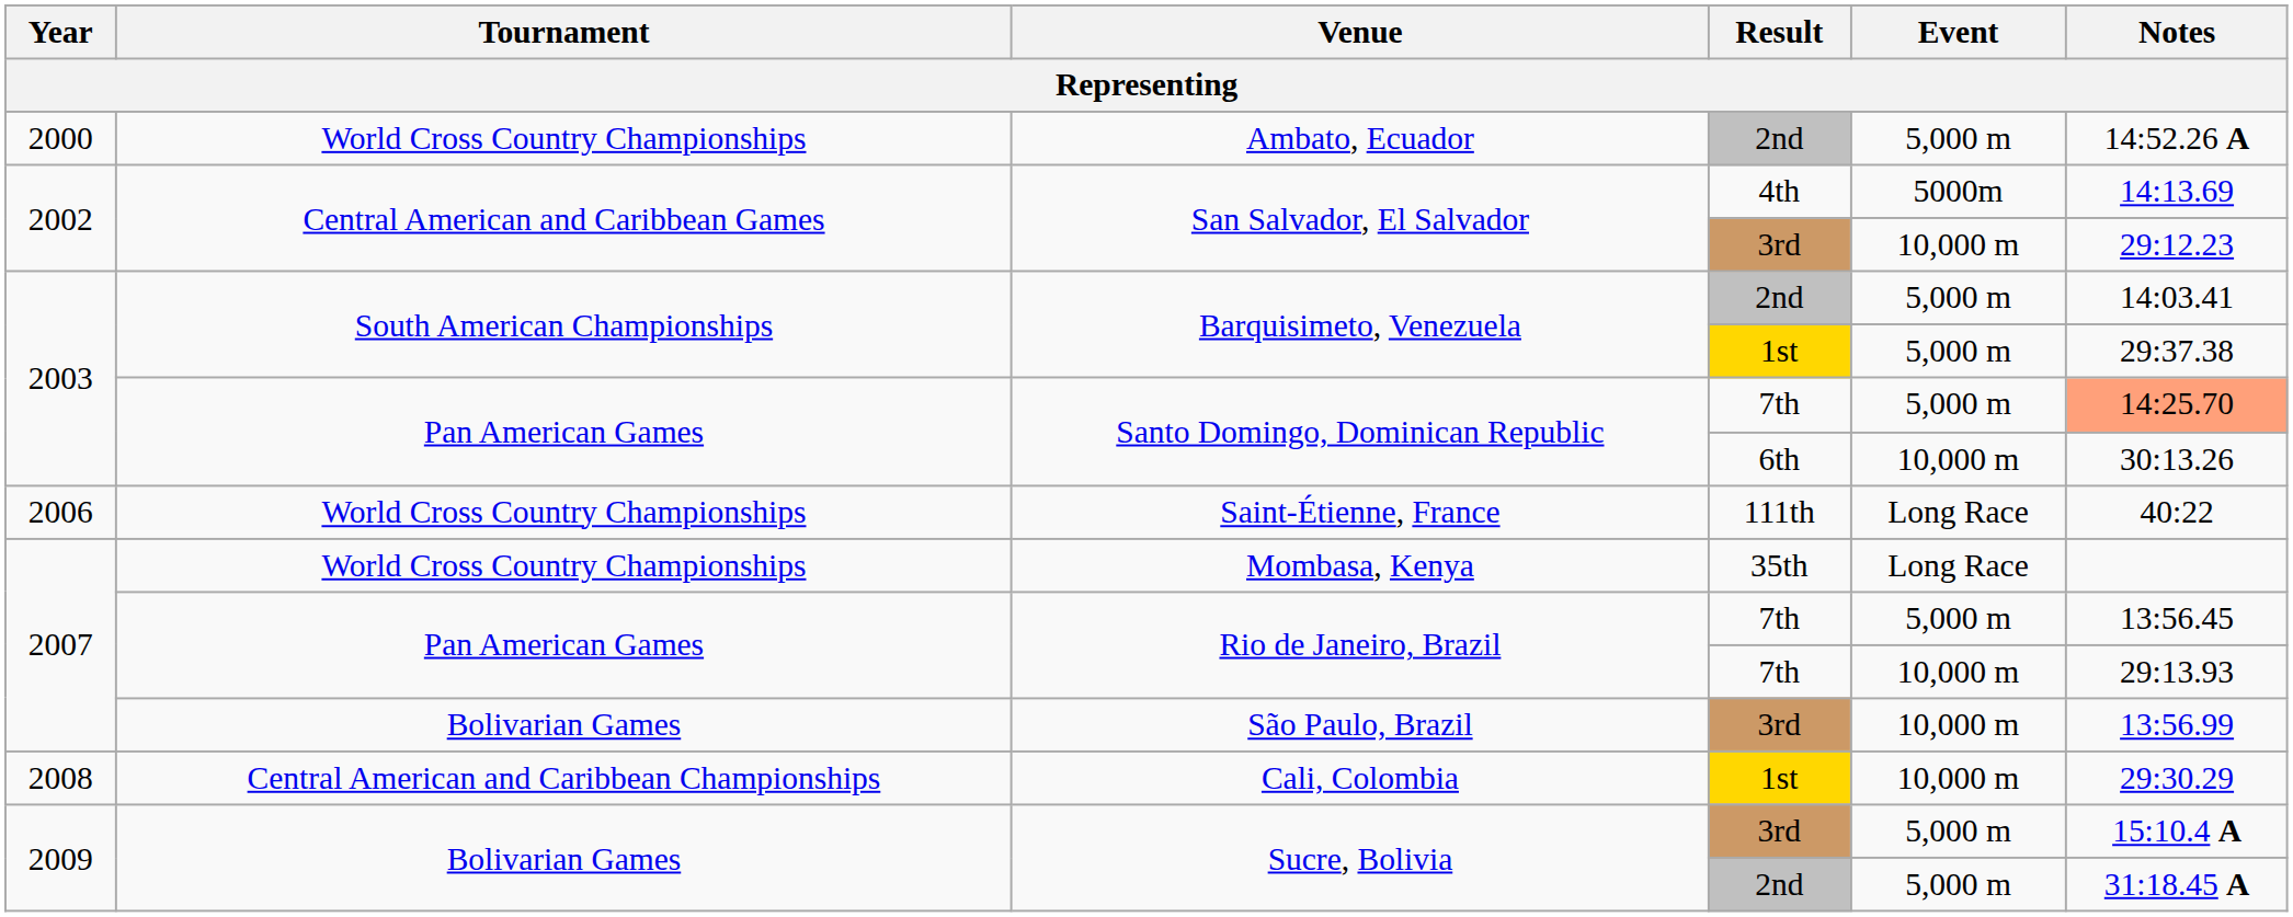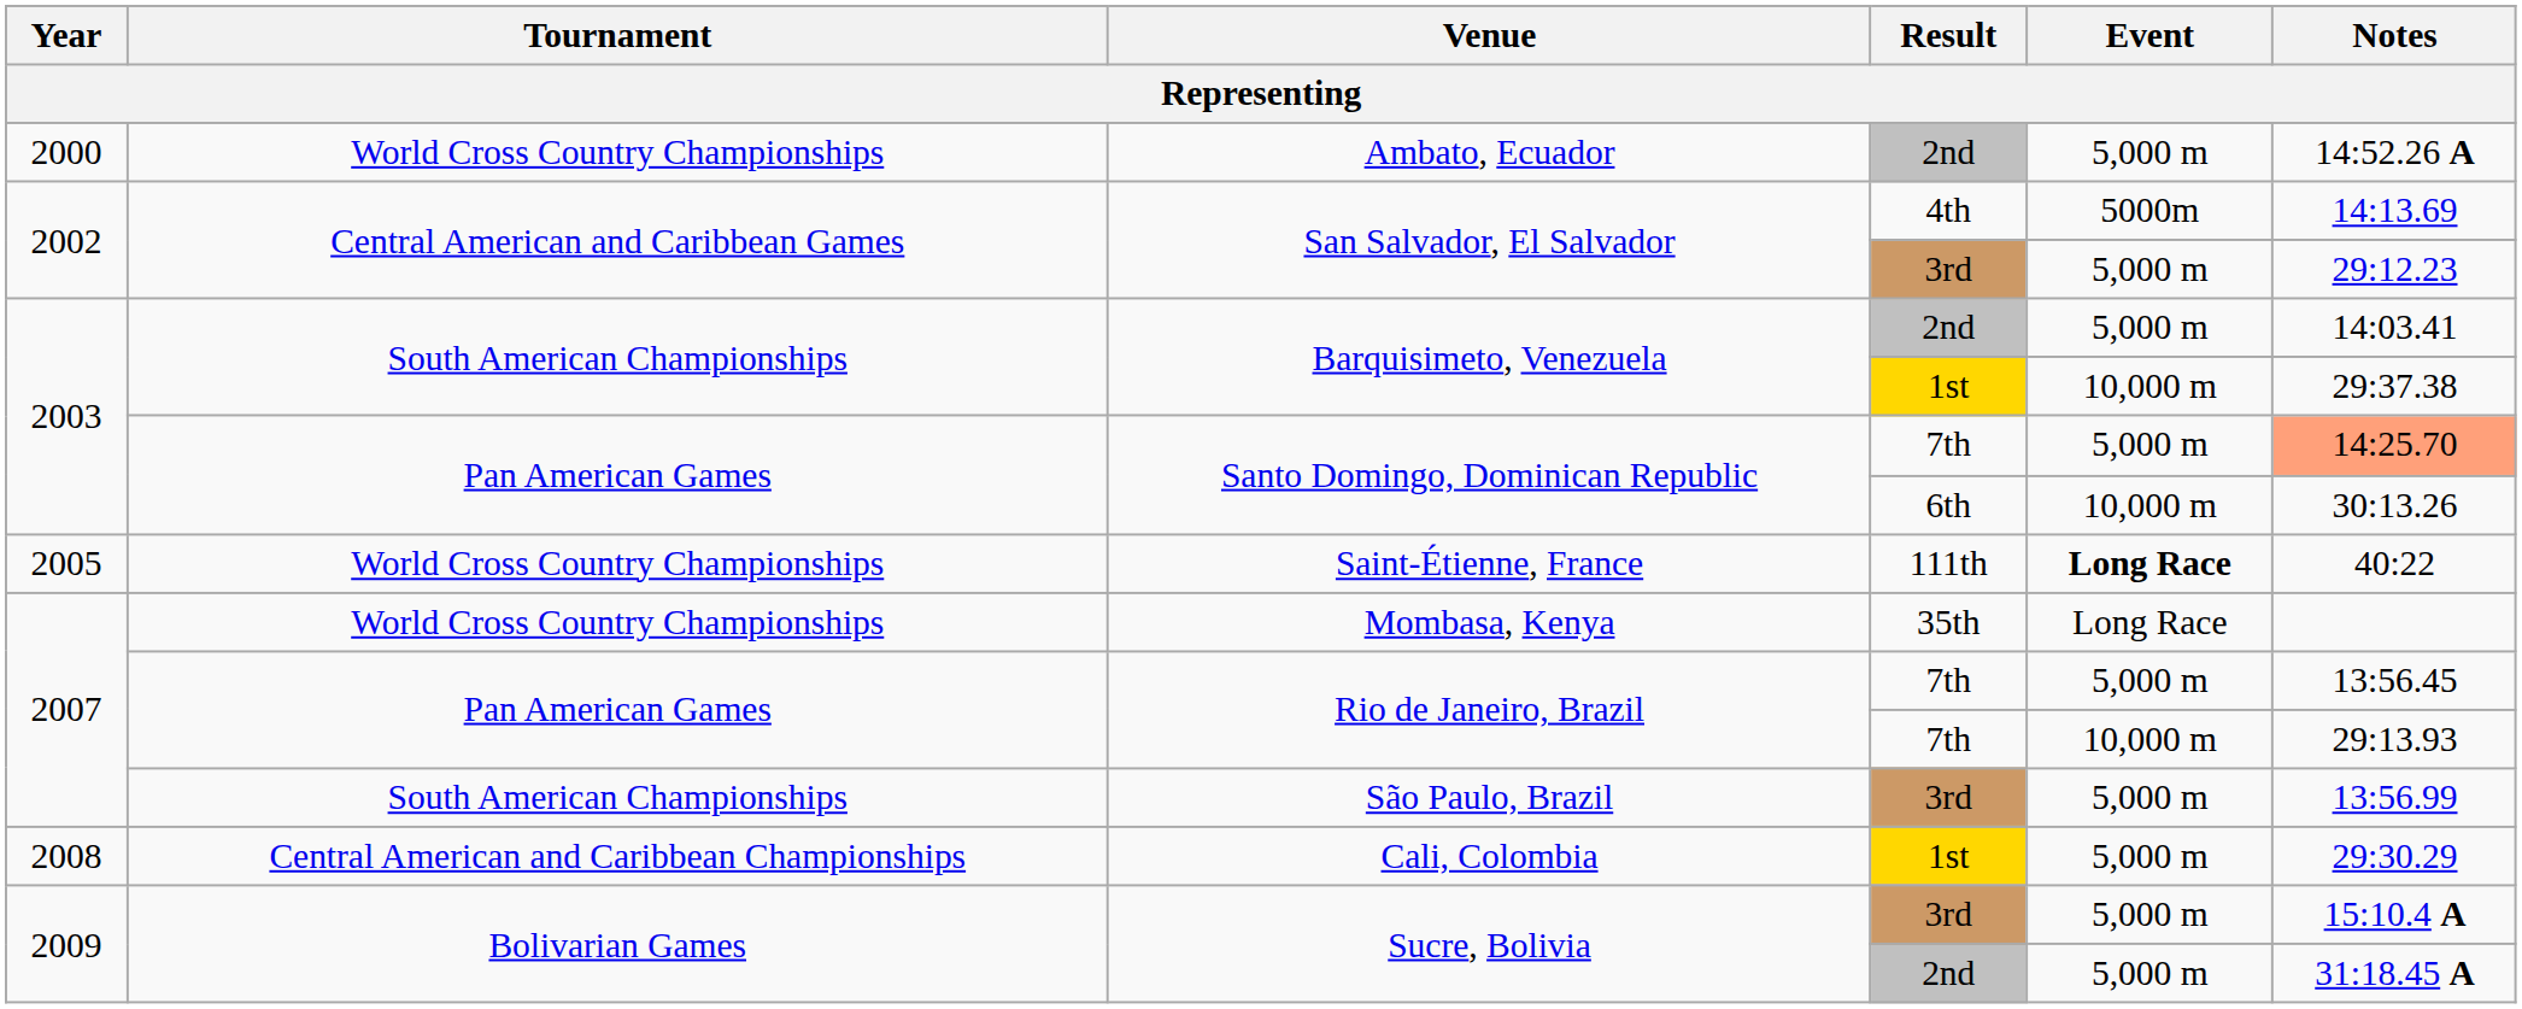 <table class="wikitable" style=" text-align:center; font-size:95%;" width="85%">
 <tr>
 <th>Year</th>
 <th>Tournament</th>
 <th>Venue</th>
 <th>Result</th>
 <th>Event</th>
 <th>Notes</th>
 </tr>
 <tr>
 <th colspan="6">Representing </th>
 </tr>
 <tr>
 <td>2000</td>
 <td><a href='#'>World Cross Country Championships</a></td>
 <td><a href='#'>Ambato</a>, <a href='#'>Ecuador</a></td>
 <td bgcolor=silver>2nd</td>
 <td>5,000 m</td>
 <td>14:52.26 <strong>A</strong></td>
 </tr>
 <tr>
 <td rowspan=2>2002</td>
 <td rowspan=2><a href='#'>Central American and Caribbean Games</a></td>
 <td rowspan=2><a href='#'>San Salvador</a>, <a href='#'>El Salvador</a></td>
 <td>4th</td>
 <td>5000m</td>
 <td><a href='#'>14:13.69</a></td>
 </tr>
 <tr>
 <td bgcolor="cc9966">3rd</td>
-<td>10,000 m</td>
+<td>5,000 m</td>
 <td><a href='#'>29:12.23</a></td>
 </tr>
 <tr>
 <td rowspan=4>2003</td>
 <td rowspan=2><a href='#'>South American Championships</a></td>
 <td rowspan=2><a href='#'>Barquisimeto</a>, <a href='#'>Venezuela</a></td>
 <td bgcolor="silver">2nd</td>
 <td>5,000 m</td>
 <td>14:03.41</td>
 </tr>
 <tr>
 <td bgcolor="gold">1st</td>
-<td>5,000 m</td>
+<td>10,000 m</td>
 <td>29:37.38</td>
 </tr>
 <tr>
 <td rowspan=2><a href='#'>Pan American Games</a></td>
 <td rowspan=2><a href='#'>Santo Domingo, Dominican Republic</a></td>
 <td>7th</td>
 <td>5,000 m</td>
 <td style="background: lightsalmon;">14:25.70</td>
 </tr>
 <tr>
 <td>6th</td>
 <td>10,000 m</td>
 <td>30:13.26</td>
 </tr>
 <tr>
-<td>2006</td>
+<td>2005</td>
 <td><a href='#'>World Cross Country Championships</a></td>
 <td><a href='#'>Saint-Étienne</a>, <a href='#'>France</a></td>
 <td>111th</td>
-<td>Long Race</td>
+<td><strong>Long Race</strong></td>
 <td>40:22</td>
 </tr>
 <tr>
 <td rowspan=4>2007</td>
 <td><a href='#'>World Cross Country Championships</a></td>
 <td><a href='#'>Mombasa</a>, <a href='#'>Kenya</a></td>
 <td>35th</td>
 <td>Long Race</td>
 <td></td>
 </tr>
 <tr>
 <td rowspan=2><a href='#'>Pan American Games</a></td>
 <td rowspan=2><a href='#'>Rio de Janeiro, Brazil</a></td>
 <td>7th</td>
 <td>5,000 m</td>
 <td>13:56.45</td>
 </tr>
 <tr>
 <td>7th</td>
 <td>10,000 m</td>
 <td>29:13.93</td>
 </tr>
 <tr>
-<td><a href='#'>Bolivarian Games</a></td>
+<td><a href='#'>South American Championships</a></td>
 <td><a href='#'>São Paulo, Brazil</a></td>
 <td bgcolor="cc9966">3rd</td>
-<td>10,000 m</td>
+<td>5,000 m</td>
 <td><a href='#'>13:56.99</a></td>
 </tr>
 <tr>
 <td>2008</td>
 <td><a href='#'>Central American and Caribbean Championships</a></td>
 <td><a href='#'>Cali, Colombia</a></td>
 <td bgcolor="gold">1st</td>
-<td>10,000 m</td>
+<td>5,000 m</td>
 <td><a href='#'>29:30.29</a></td>
 </tr>
 <tr>
 <td rowspan=2>2009</td>
 <td rowspan=2><a href='#'>Bolivarian Games</a></td>
 <td rowspan=2><a href='#'>Sucre</a>, <a href='#'>Bolivia</a></td>
 <td bgcolor=cc9966>3rd</td>
 <td>5,000 m</td>
 <td><a href='#'>15:10.4</a> <strong>A</strong></td>
 </tr>
 <tr>
 <td bgcolor=silver>2nd</td>
 <td>5,000 m</td>
 <td><a href='#'>31:18.45</a> <strong>A</strong></td>
 </tr>
 </table>
